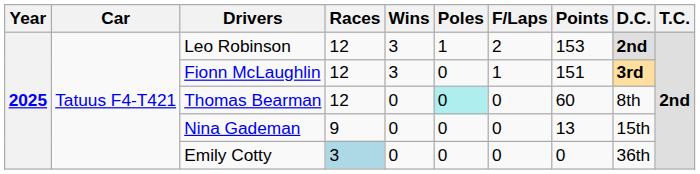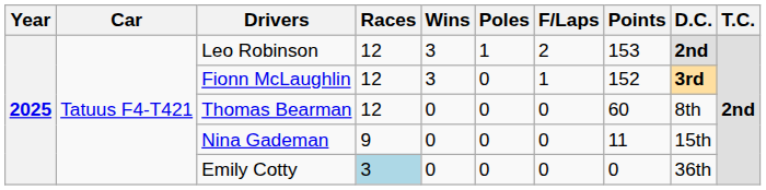 <table class="wikitable" style="font-size:90%">
 <tr>
 <th>Year</th>
 <th>Car</th>
 <th>Drivers</th>
 <th>Races</th>
 <th>Wins</th>
 <th>Poles</th>
 <th>F/Laps</th>
 <th>Points</th>
 <th>D.C.</th>
 <th>T.C.</th>
 </tr>
 <tr>
 <th rowspan="5"><a href='#'>2025</a></th>
 <td rowspan="5"><a href='#'>Tatuus F4-T421</a></td>
 <td> Leo Robinson</td>
 <td>12</td>
 <td>3</td>
 <td>1</td>
 <td>2</td>
 <td>153</td>
 <td style="background:#DFDFDF;"><strong>2nd</strong></td>
 <td rowspan="5" style="background:#DFDFDF;"><strong>2nd</strong></td>
 </tr>
 <tr>
 <td> <a href='#'>Fionn McLaughlin</a></td>
 <td>12</td>
 <td>3</td>
 <td>0</td>
 <td>1</td>
-<td>151</td>
+<td>152</td>
 <td style="background:#FFDF9F;"><strong>3rd</strong></td>
 </tr>
 <tr>
 <td> <a href='#'>Thomas Bearman</a></td>
 <td>12</td>
 <td>0</td>
-<td style="background: paleturquoise;">0</td>
+<td>0</td>
 <td>0</td>
 <td>60</td>
 <td>8th</td>
 </tr>
 <tr>
 <td> <a href='#'>Nina Gademan</a></td>
 <td>9</td>
 <td>0</td>
 <td>0</td>
 <td>0</td>
-<td>13</td>
+<td>11</td>
 <td>15th</td>
 </tr>
 <tr>
 <td> Emily Cotty</td>
 <td style="background: lightblue;">3</td>
 <td>0</td>
 <td>0</td>
 <td>0</td>
 <td>0</td>
 <td>36th</td>
 </tr>
 </table>
